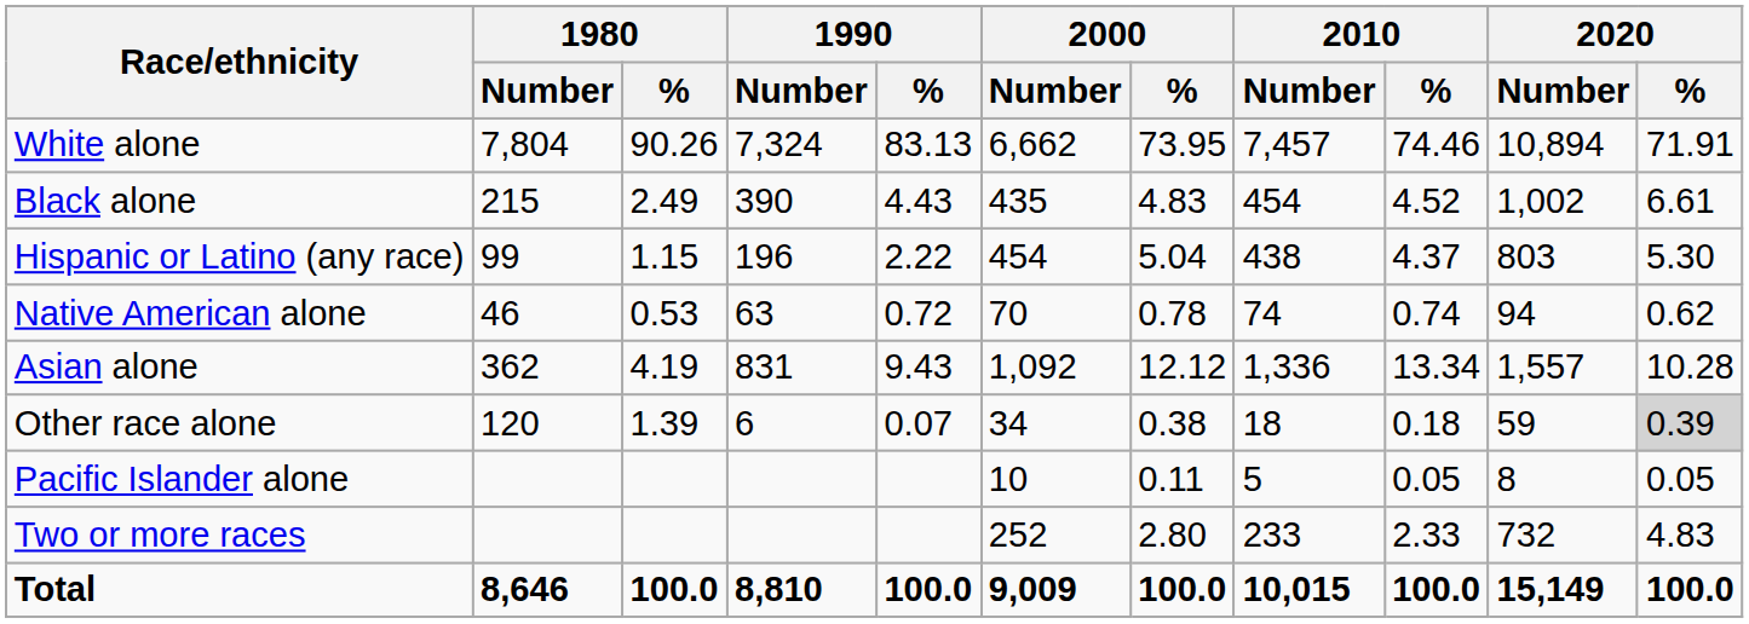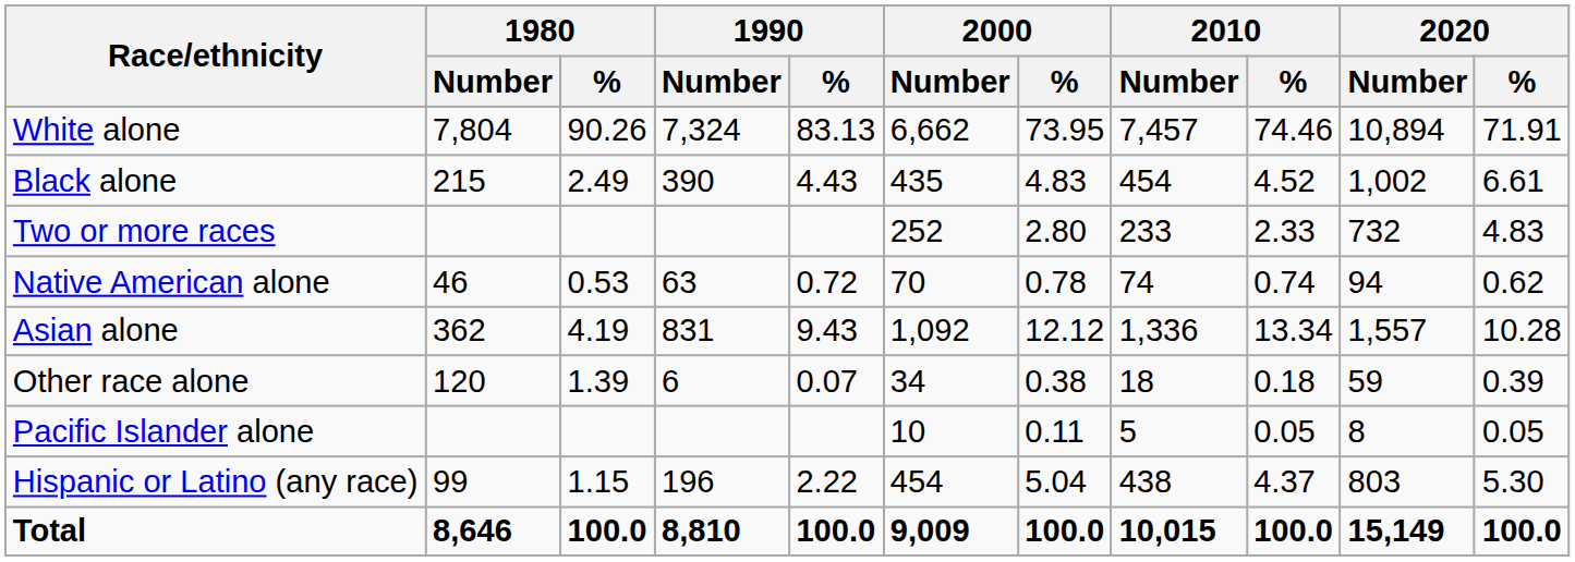 <table class="wikitable sortable mw-collapsible collapsible left" style="font-size: 90%;">
 <tr>
 <th rowspan="3">Race/ethnicity</th>
 </tr>
 <tr>
 <th colspan="2">1980</th>
 <th colspan="2">1990</th>
 <th colspan="2">2000</th>
 <th colspan="2">2010</th>
 <th colspan="2">2020</th>
 </tr>
 <tr>
 <th>Number</th>
 <th>%</th>
 <th>Number</th>
 <th>%</th>
 <th>Number</th>
 <th>%</th>
 <th>Number</th>
 <th>%</th>
 <th>Number</th>
 <th>%</th>
 </tr>
 <tr>
 <td><a href='#'>White</a> alone</td>
 <td>7,804</td>
 <td>90.26</td>
 <td>7,324</td>
 <td>83.13</td>
 <td>6,662</td>
 <td>73.95</td>
 <td>7,457</td>
 <td>74.46</td>
 <td>10,894</td>
 <td>71.91</td>
 </tr>
 <tr>
 <td><a href='#'>Black</a> alone</td>
 <td>215</td>
 <td>2.49</td>
 <td>390</td>
 <td>4.43</td>
 <td>435</td>
 <td>4.83</td>
 <td>454</td>
 <td>4.52</td>
 <td>1,002</td>
 <td>6.61</td>
 </tr>
 <tr>
-<td><a href='#'>Hispanic or Latino</a> (any race)</td>
-<td>99</td>
-<td>1.15</td>
-<td>196</td>
-<td>2.22</td>
-<td>454</td>
-<td>5.04</td>
-<td>438</td>
-<td>4.37</td>
-<td>803</td>
-<td>5.30</td>
+<td><a href='#'>Two or more races</a></td>
+<td></td>
+<td></td>
+<td></td>
+<td></td>
+<td>252</td>
+<td>2.80</td>
+<td>233</td>
+<td>2.33</td>
+<td>732</td>
+<td>4.83</td>
 </tr>
 <tr>
 <td><a href='#'>Native American</a> alone</td>
 <td>46</td>
 <td>0.53</td>
 <td>63</td>
 <td>0.72</td>
 <td>70</td>
 <td>0.78</td>
 <td>74</td>
 <td>0.74</td>
 <td>94</td>
 <td>0.62</td>
 </tr>
 <tr>
 <td><a href='#'>Asian</a> alone</td>
 <td>362</td>
 <td>4.19</td>
 <td>831</td>
 <td>9.43</td>
 <td>1,092</td>
 <td>12.12</td>
 <td>1,336</td>
 <td>13.34</td>
 <td>1,557</td>
 <td>10.28</td>
 </tr>
 <tr>
 <td>Other race alone</td>
 <td>120</td>
 <td>1.39</td>
 <td>6</td>
 <td>0.07</td>
 <td>34</td>
 <td>0.38</td>
 <td>18</td>
 <td>0.18</td>
 <td>59</td>
-<td style="background: lightgrey;">0.39</td>
+<td>0.39</td>
 </tr>
 <tr>
 <td><a href='#'>Pacific Islander</a> alone</td>
 <td></td>
 <td></td>
 <td></td>
 <td></td>
 <td>10</td>
 <td>0.11</td>
 <td>5</td>
 <td>0.05</td>
 <td>8</td>
 <td>0.05</td>
 </tr>
 <tr>
-<td><a href='#'>Two or more races</a></td>
-<td></td>
-<td></td>
-<td></td>
-<td></td>
-<td>252</td>
-<td>2.80</td>
-<td>233</td>
-<td>2.33</td>
-<td>732</td>
-<td>4.83</td>
+<td><a href='#'>Hispanic or Latino</a> (any race)</td>
+<td>99</td>
+<td>1.15</td>
+<td>196</td>
+<td>2.22</td>
+<td>454</td>
+<td>5.04</td>
+<td>438</td>
+<td>4.37</td>
+<td>803</td>
+<td>5.30</td>
 </tr>
 <tr>
 <td><strong>Total</strong></td>
 <td><strong>8,646</strong></td>
 <td><strong>100.0</strong></td>
 <td><strong>8,810</strong></td>
 <td><strong>100.0</strong></td>
 <td><strong>9,009</strong></td>
 <td><strong>100.0</strong></td>
 <td><strong>10,015</strong></td>
 <td><strong>100.0</strong></td>
 <td><strong>15,149</strong></td>
 <td><strong>100.0</strong></td>
 </tr>
 </table>
